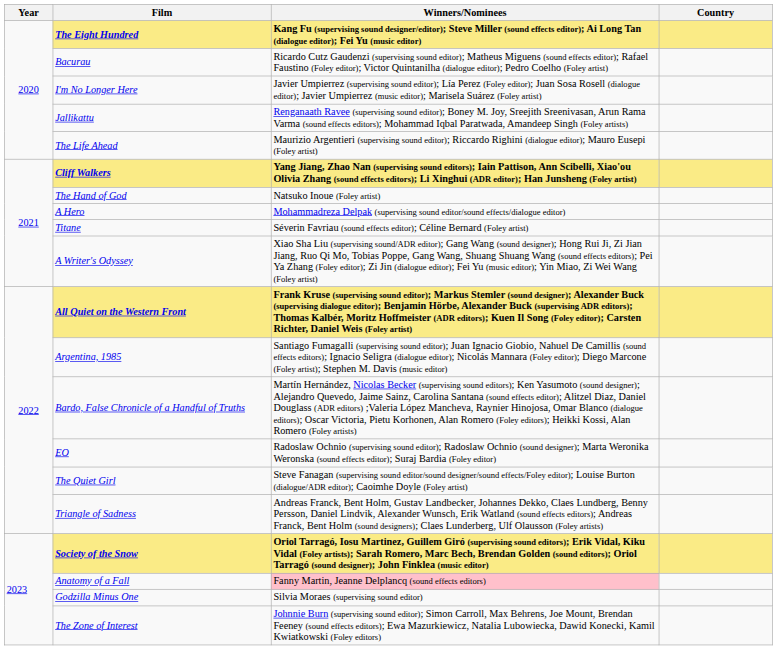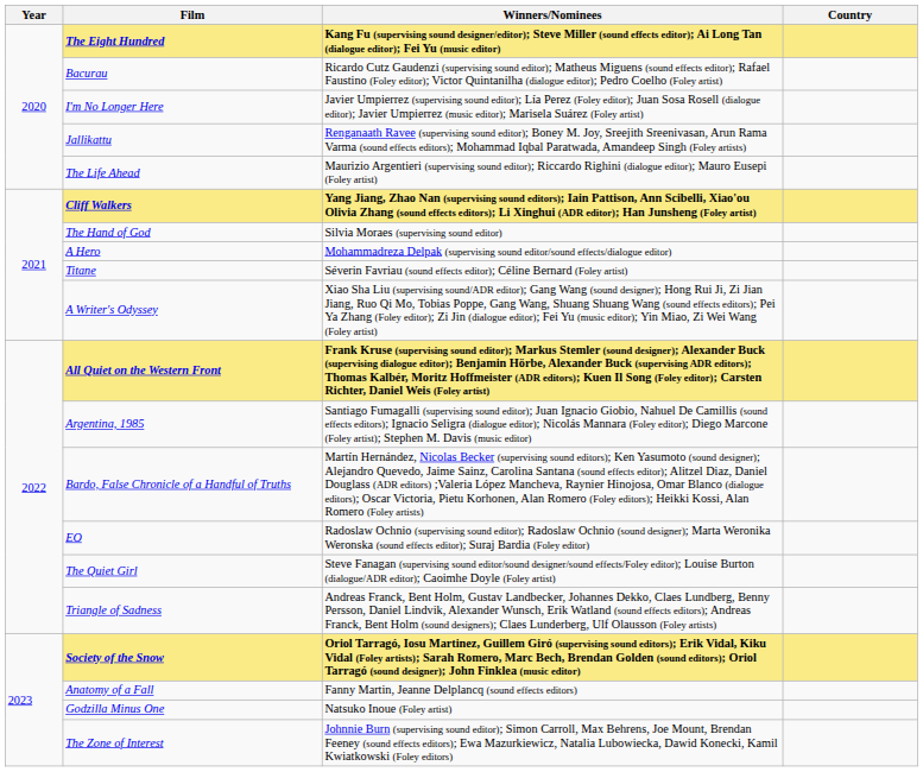 <table class="wikitable" width="95%" cellpadding="5">
 <tr>
 <th width="6%">Year</th>
 <th width="27%">Film</th>
 <th width="48%">Winners/Nominees</th>
 <th width="14%">Country</th>
 </tr>
 <tr>
 <td rowspan=5 style="text-align:center"><a href='#'>2020</a><br></td>
 <td style="background:#FAEB86;"><strong><em><a href='#'>The Eight Hundred</a></em></strong></td>
 <td style="background:#FAEB86;"><strong>Kang Fu <small>(supervising sound designer/editor)</small>; Steve Miller <small>(sound effects editor)</small>; Ai Long Tan <small>(dialogue editor)</small>; Fei Yu <small>(music editor)</small></strong></td>
 <td style="background:#FAEB86;"><strong></strong></td>
 </tr>
 <tr>
 <td><em><a href='#'>Bacurau</a></em></td>
 <td>Ricardo Cutz Gaudenzi <small>(supervising sound editor)</small>; Matheus Miguens <small>(sound effects editor)</small>; Rafael Faustino <small>(Foley editor)</small>; Victor Quintanilha <small>(dialogue editor)</small>; Pedro Coelho <small>(Foley artist)</small></td>
 <td></td>
 </tr>
 <tr>
 <td><em><a href='#'>I'm No Longer Here</a></em></td>
 <td>Javier Umpierrez <small>(supervising sound editor)</small>; Lía Perez <small>(Foley editor)</small>; Juan Sosa Rosell <small>(dialogue editor)</small>; Javier Umpierrez <small>(music editor)</small>; Marisela Suárez <small>(Foley artist)</small></td>
 <td></td>
 </tr>
 <tr>
 <td><em><a href='#'>Jallikattu</a></em></td>
 <td><a href='#'>Renganaath Ravee</a> <small>(supervising sound editor)</small>; Boney M. Joy, Sreejith Sreenivasan, Arun Rama Varma <small>(sound effects editors)</small>; Mohammad Iqbal Paratwada, Amandeep Singh <small>(Foley artists)</small></td>
 <td></td>
 </tr>
 <tr>
 <td><em><a href='#'>The Life Ahead</a></em></td>
 <td>Maurizio Argentieri <small>(supervising sound editor)</small>; Riccardo Righini <small>(dialogue editor)</small>; Mauro Eusepi <small>(Foley artist)</small></td>
 <td></td>
 </tr>
 <tr>
 <td rowspan=5 style="text-align:center"><a href='#'>2021</a><br></td>
 <td style="background:#FAEB86;"><strong><em><a href='#'>Cliff Walkers</a></em></strong></td>
 <td style="background:#FAEB86;"><strong>Yang Jiang, Zhao Nan <small>(supervising sound editors)</small>; Iain Pattison, Ann Scibelli, Xiao'ou Olivia Zhang <small>(sound effects editors)</small>; Li Xinghui <small>(ADR editor)</small>; Han Junsheng <small>(Foley artist)</small></strong></td>
 <td style="background:#FAEB86;"><strong></strong></td>
 </tr>
 <tr>
 <td><em><a href='#'>The Hand of God</a></em></td>
-<td>Natsuko Inoue <small>(Foley artist)</small></td>
+<td>Silvia Moraes <small>(supervising sound editor)</small></td>
 <td></td>
 </tr>
 <tr>
 <td><em><a href='#'>A Hero</a></em></td>
 <td><a href='#'>Mohammadreza Delpak</a> <small>(supervising sound editor/sound effects/dialogue editor)</small></td>
 <td></td>
 </tr>
 <tr>
 <td><em><a href='#'>Titane</a></em></td>
 <td>Séverin Favriau <small>(sound effects editor)</small>; Céline Bernard <small>(Foley artist)</small></td>
 <td><br></td>
 </tr>
 <tr>
 <td><em><a href='#'>A Writer's Odyssey</a></em></td>
 <td>Xiao Sha Liu <small>(supervising sound/ADR editor)</small>; Gang Wang <small>(sound designer)</small>; Hong Rui Ji, Zi Jian Jiang, Ruo Qi Mo, Tobias Poppe, Gang Wang, Shuang Shuang Wang <small>(sound effects editors)</small>; Pei Ya Zhang <small>(Foley editor)</small>; Zi Jin <small>(dialogue editor)</small>; Fei Yu <small>(music editor)</small>; Yin Miao, Zi Wei Wang <small>(Foley artist)</small></td>
 <td></td>
 </tr>
 <tr>
 <td rowspan="6" style="text-align:center"><a href='#'>2022</a><br></td>
 <td style="background:#FAEB86;"><strong><em><a href='#'>All Quiet on the Western Front</a></em></strong></td>
 <td style="background:#FAEB86;"><strong>Frank Kruse <small>(supervising sound editor)</small>; Markus Stemler <small>(sound designer)</small>; Alexander Buck <small>(supervising dialogue editor)</small>; Benjamin Hörbe, Alexander Buck <small>(supervising ADR editors)</small>; Thomas Kalbér, Moritz Hoffmeister <small>(ADR editors)</small>; Kuen Il Song <small>(Foley editor)</small>; Carsten Richter, Daniel Weis <small>(Foley artist)</small></strong></td>
 <td style="background:#FAEB86;"><strong></strong></td>
 </tr>
 <tr>
 <td><em><a href='#'>Argentina, 1985</a></em></td>
 <td>Santiago Fumagalli <small>(supervising sound editor)</small>; Juan Ignacio Giobio, Nahuel De Camillis <small>(sound effects editors)</small>; Ignacio Seligra <small>(dialogue editor)</small>; Nicolás Mannara <small>(Foley editor)</small>; Diego Marcone <small>(Foley artist)</small>; Stephen M. Davis <small>(music editor)</small></td>
 <td></td>
 </tr>
 <tr>
 <td><em><a href='#'>Bardo, False Chronicle of a Handful of Truths</a></em></td>
 <td>Martín Hernández, <a href='#'>Nicolas Becker</a> <small>(supervising sound editors)</small>; Ken Yasumoto <small>(sound designer)</small>; Alejandro Quevedo, Jaime Sainz, Carolina Santana <small>(sound effects editor)</small>; Alitzel Diaz, Daniel Douglass <small>(ADR editors)</small> ;Valeria López Mancheva, Raynier Hinojosa, Omar Blanco <small>(dialogue editors)</small>; Oscar Victoria, Pietu Korhonen, Alan Romero <small>(Foley editors)</small>; Heikki Kossi, Alan Romero <small>(Foley artists)</small></td>
 <td></td>
 </tr>
 <tr>
 <td><em><a href='#'>EO</a></em></td>
 <td>Radoslaw Ochnio <small>(supervising sound editor)</small>; Radoslaw Ochnio <small>(sound designer)</small>; Marta Weronika Weronska <small>(sound effects editor)</small>; Suraj Bardia <small>(Foley editor)</small></td>
 <td><br></td>
 </tr>
 <tr>
 <td><em><a href='#'>The Quiet Girl</a></em></td>
 <td>Steve Fanagan <small>(supervising sound editor/sound designer/sound effects/Foley editor)</small>; Louise Burton <small>(dialogue/ADR editor)</small>; Caoimhe Doyle <small>(Foley artist)</small></td>
 <td></td>
 </tr>
 <tr>
 <td><em><a href='#'>Triangle of Sadness</a></em></td>
 <td>Andreas Franck, Bent Holm, Gustav Landbecker, Johannes Dekko, Claes Lundberg, Benny Persson, Daniel Lindvik, Alexander Wunsch, Erik Watland <small>(sound effects editors)</small>; Andreas Franck, Bent Holm <small>(sound designers)</small>; Claes Lunderberg, Ulf Olausson <small>(Foley artists)</small></td>
 <td><br><br><br></td>
 </tr>
 <tr>
 <td rowspan="4"><a href='#'>2023</a><br></td>
 <td style="background:#FAEB86;"><strong><em><a href='#'>Society of the Snow</a></em></strong></td>
 <td style="background:#FAEB86;"><strong>Oriol Tarragó, Iosu Martinez, Guillem Giró <small>(supervising sound editors)</small>; Erik Vidal, Kiku Vidal <small>(Foley artists)</small>; Sarah Romero, Marc Bech, Brendan Golden <small>(sound editors)</small>; Oriol Tarragó <small>(sound designer)</small>; John Finklea <small>(music editor)</small></strong></td>
 <td style="background:#FAEB86;"><strong><br></strong></td>
 </tr>
 <tr>
 <td><em><a href='#'>Anatomy of a Fall</a></em></td>
-<td style="background: pink;">Fanny Martin, Jeanne Delplancq <small>(sound effects editors)</small></td>
+<td>Fanny Martin, Jeanne Delplancq <small>(sound effects editors)</small></td>
 <td></td>
 </tr>
 <tr>
 <td><em><a href='#'>Godzilla Minus One</a></em></td>
-<td>Silvia Moraes <small>(supervising sound editor)</small></td>
+<td>Natsuko Inoue <small>(Foley artist)</small></td>
 <td></td>
 </tr>
 <tr>
 <td><em><a href='#'>The Zone of Interest</a></em></td>
 <td><a href='#'>Johnnie Burn</a> <small>(supervising sound editor)</small>; Simon Carroll, Max Behrens, Joe Mount, Brendan Feeney <small>(sound effects editors)</small>; Ewa Mazurkiewicz, Natalia Lubowiecka, Dawid Konecki, Kamil Kwiatkowski <small>(Foley editors)</small></td>
 <td><br><br></td>
 </tr>
 </table>
